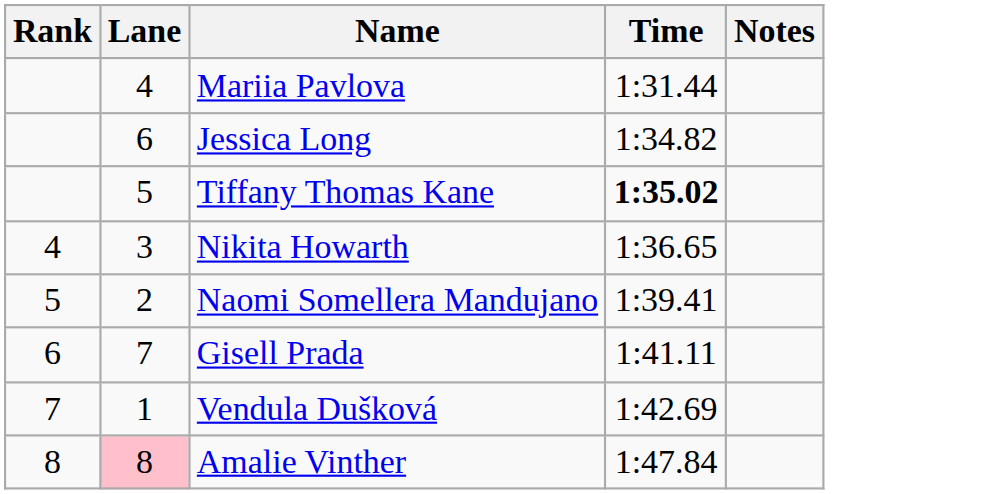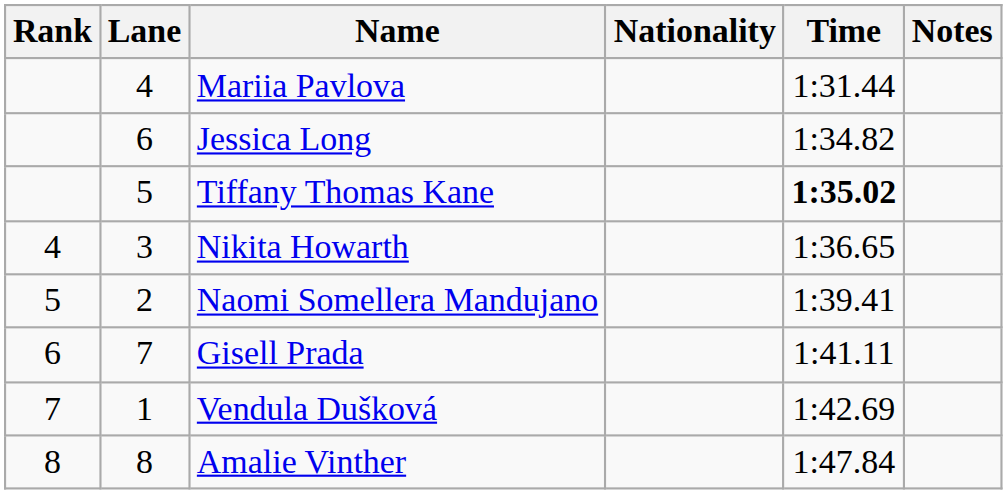 <table class="wikitable sortable" style="text-align:center">
 <tr>
 <th>Rank</th>
 <th>Lane</th>
 <th>Name</th>
+<th>Nationality</th>
 <th>Time</th>
 <th>Notes</th>
 </tr>
 <tr>
 <td></td>
 <td>4</td>
 <td align=left><a href='#'>Mariia Pavlova</a></td>
+<td align=left></td>
 <td>1:31.44</td>
 <td></td>
 </tr>
 <tr>
 <td></td>
 <td>6</td>
 <td align=left><a href='#'>Jessica Long</a></td>
+<td align=left></td>
 <td>1:34.82</td>
 <td></td>
 </tr>
 <tr>
 <td></td>
 <td>5</td>
 <td align=left><a href='#'>Tiffany Thomas Kane</a></td>
+<td align=left></td>
 <td><strong>1:35.02</strong></td>
 <td></td>
 </tr>
 <tr>
 <td>4</td>
 <td>3</td>
 <td align=left><a href='#'>Nikita Howarth</a></td>
+<td align=left></td>
 <td>1:36.65</td>
 <td></td>
 </tr>
 <tr>
 <td>5</td>
 <td>2</td>
 <td align=left><a href='#'>Naomi Somellera Mandujano</a></td>
+<td align=left></td>
 <td>1:39.41</td>
 <td></td>
 </tr>
 <tr>
 <td>6</td>
 <td>7</td>
 <td align=left><a href='#'>Gisell Prada</a></td>
+<td align=left></td>
 <td>1:41.11</td>
 <td></td>
 </tr>
 <tr>
 <td>7</td>
 <td>1</td>
 <td align=left><a href='#'>Vendula Dušková</a></td>
+<td align=left></td>
 <td>1:42.69</td>
 <td></td>
 </tr>
 <tr>
 <td>8</td>
-<td style="background: pink;">8</td>
+<td>8</td>
 <td align=left><a href='#'>Amalie Vinther</a></td>
+<td align=left></td>
 <td>1:47.84</td>
 <td></td>
 </tr>
 </table>
